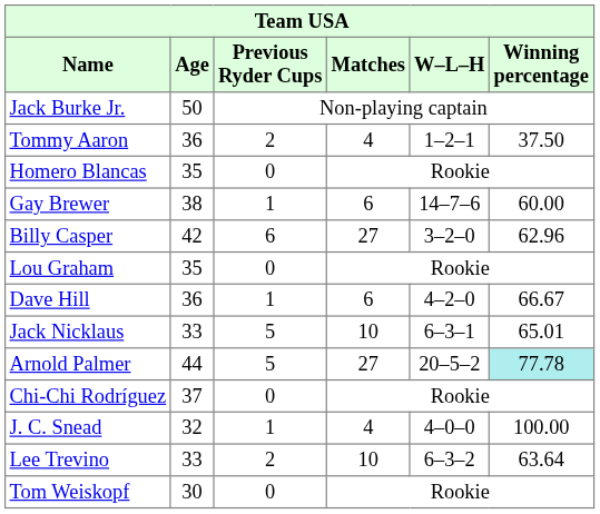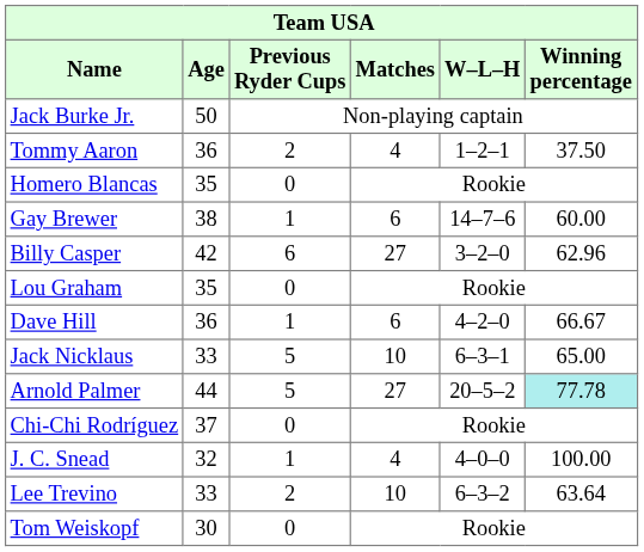 <table border="1" cellpadding="3" style="border-collapse: collapse;text-align:center">
 <tr style="background:#dfd;">
 <td colspan="6"> <strong>Team USA</strong></td>
 </tr>
 <tr style="background:#dfd;">
 <th>Name</th>
 <th>Age</th>
 <th>Previous<br>Ryder Cups</th>
 <th>Matches</th>
 <th>W–L–H</th>
 <th>Winning<br>percentage</th>
 </tr>
 <tr>
 <td align=left><a href='#'>Jack Burke Jr.</a></td>
 <td>50</td>
 <td colspan="4">Non-playing captain</td>
 </tr>
 <tr>
 <td align=left><a href='#'>Tommy Aaron</a></td>
 <td>36</td>
 <td>2</td>
 <td>4</td>
 <td>1–2–1</td>
 <td>37.50</td>
 </tr>
 <tr>
 <td align=left><a href='#'>Homero Blancas</a></td>
 <td>35</td>
 <td>0</td>
 <td colspan="3">Rookie</td>
 </tr>
 <tr>
 <td align=left><a href='#'>Gay Brewer</a></td>
 <td>38</td>
 <td>1</td>
 <td>6</td>
 <td>14–7–6</td>
 <td>60.00</td>
 </tr>
 <tr>
 <td align=left><a href='#'>Billy Casper</a></td>
 <td>42</td>
 <td>6</td>
 <td>27</td>
 <td>3–2–0</td>
 <td>62.96</td>
 </tr>
 <tr>
 <td align=left><a href='#'>Lou Graham</a></td>
 <td>35</td>
 <td>0</td>
 <td colspan="3">Rookie</td>
 </tr>
 <tr>
 <td align=left><a href='#'>Dave Hill</a></td>
 <td>36</td>
 <td>1</td>
 <td>6</td>
 <td>4–2–0</td>
 <td>66.67</td>
 </tr>
 <tr>
 <td align=left><a href='#'>Jack Nicklaus</a></td>
 <td>33</td>
 <td>5</td>
 <td>10</td>
 <td>6–3–1</td>
-<td>65.01</td>
+<td>65.00</td>
 </tr>
 <tr>
 <td align=left><a href='#'>Arnold Palmer</a></td>
 <td>44</td>
 <td>5</td>
 <td>27</td>
 <td>20–5–2</td>
 <td style="background: paleturquoise;">77.78</td>
 </tr>
 <tr>
 <td align=left><a href='#'>Chi-Chi Rodríguez</a></td>
 <td>37</td>
 <td>0</td>
 <td colspan="3">Rookie</td>
 </tr>
 <tr>
 <td align=left><a href='#'>J. C. Snead</a></td>
 <td>32</td>
 <td>1</td>
 <td>4</td>
 <td>4–0–0</td>
 <td>100.00</td>
 </tr>
 <tr>
 <td align=left><a href='#'>Lee Trevino</a></td>
 <td>33</td>
 <td>2</td>
 <td>10</td>
 <td>6–3–2</td>
 <td>63.64</td>
 </tr>
 <tr>
 <td align=left><a href='#'>Tom Weiskopf</a></td>
 <td>30</td>
 <td>0</td>
 <td colspan="3">Rookie</td>
 </tr>
 </table>
